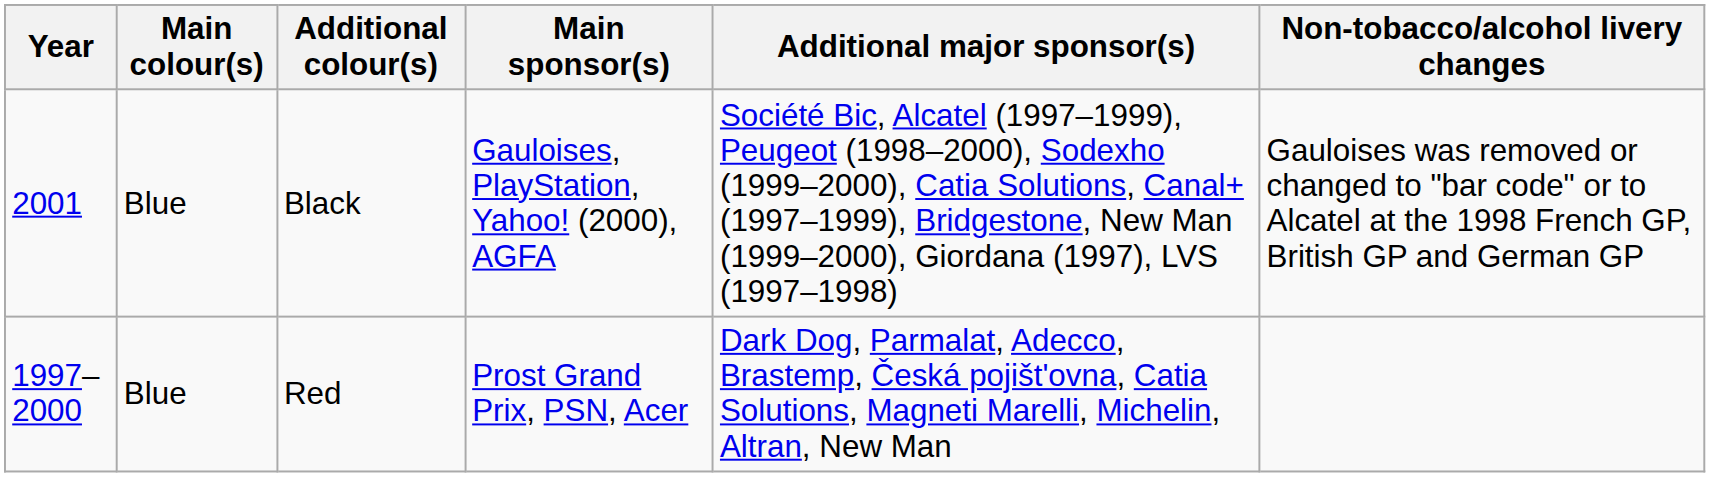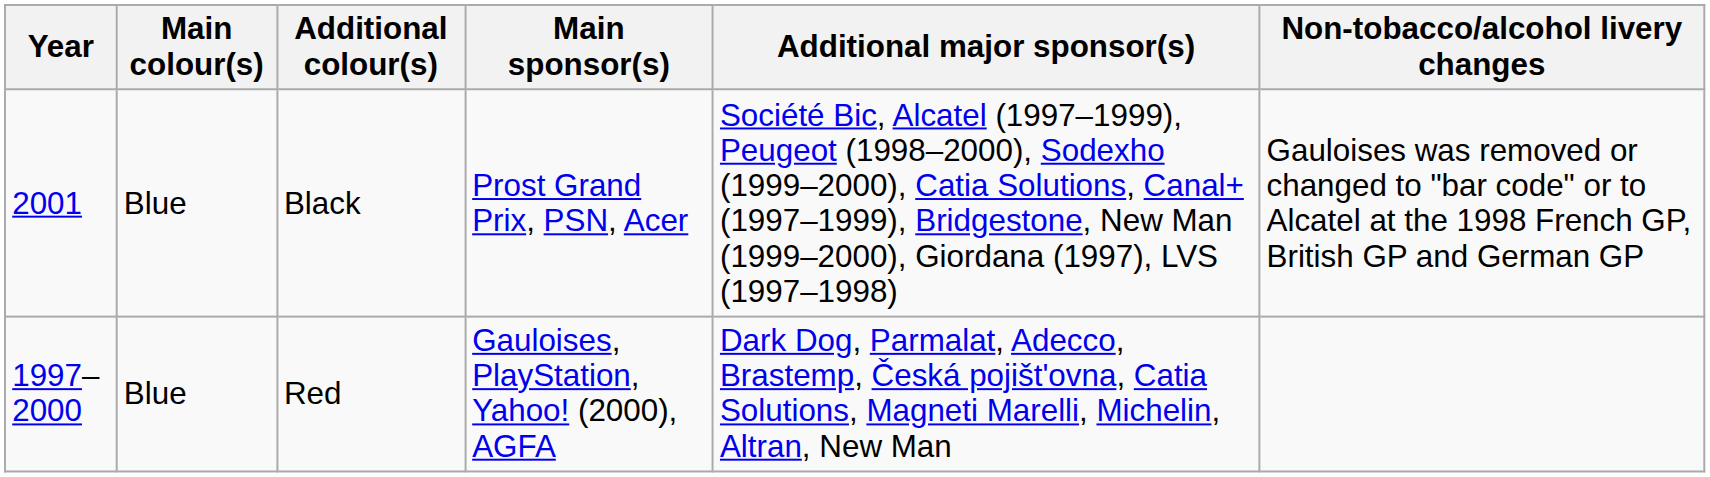 <table class="wikitable">
 <tr>
 <th>Year</th>
 <th>Main colour(s)</th>
 <th>Additional colour(s)</th>
 <th>Main sponsor(s)</th>
 <th>Additional major sponsor(s)</th>
 <th>Non-tobacco/alcohol livery changes</th>
 </tr>
 <tr>
 <td><a href='#'>2001</a></td>
 <td>Blue</td>
 <td>Black</td>
-<td><a href='#'>Gauloises</a>, <a href='#'>PlayStation</a>, <a href='#'>Yahoo!</a> (2000), <a href='#'>AGFA</a></td>
+<td><a href='#'>Prost Grand Prix</a>, <a href='#'>PSN</a>, <a href='#'>Acer</a></td>
 <td><a href='#'>Société Bic</a>, <a href='#'>Alcatel</a> (1997–1999), <a href='#'>Peugeot</a> (1998–2000), <a href='#'>Sodexho</a> (1999–2000), <a href='#'>Catia Solutions</a>, <a href='#'>Canal+</a> (1997–1999), <a href='#'>Bridgestone</a>, New Man (1999–2000), Giordana (1997), LVS (1997–1998)</td>
 <td>Gauloises was removed or changed to "bar code" or to Alcatel at the 1998 French GP, British GP and German GP</td>
 </tr>
 <tr>
 <td><a href='#'>1997</a>–<a href='#'>2000</a></td>
 <td>Blue</td>
 <td>Red</td>
-<td><a href='#'>Prost Grand Prix</a>, <a href='#'>PSN</a>, <a href='#'>Acer</a></td>
+<td><a href='#'>Gauloises</a>, <a href='#'>PlayStation</a>, <a href='#'>Yahoo!</a> (2000), <a href='#'>AGFA</a></td>
 <td><a href='#'>Dark Dog</a>, <a href='#'>Parmalat</a>, <a href='#'>Adecco</a>, <a href='#'>Brastemp</a>, <a href='#'>Česká pojišt'ovna</a>, <a href='#'>Catia Solutions</a>, <a href='#'>Magneti Marelli</a>, <a href='#'>Michelin</a>, <a href='#'>Altran</a>, New Man</td>
 </tr>
 </table>
